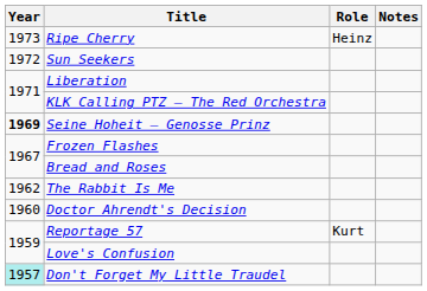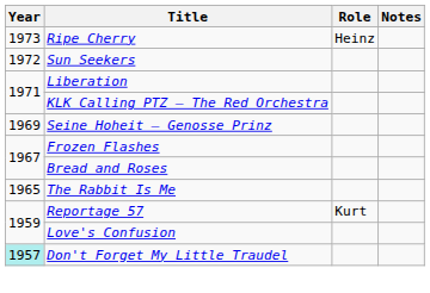 <table class="wikitable sortable">
 <tr>
 <th>Year</th>
 <th>Title</th>
 <th>Role</th>
 <th class="unsortable">Notes</th>
 </tr>
 <tr>
 <td>1973</td>
 <td><em><a href='#'>Ripe Cherry</a></em></td>
 <td>Heinz</td>
 <td></td>
 </tr>
 <tr>
 <td>1972</td>
 <td><em><a href='#'>Sun Seekers</a></em></td>
 <td></td>
 <td></td>
 </tr>
 <tr>
 <td rowspan=2>1971</td>
 <td><em><a href='#'>Liberation</a></em></td>
 <td></td>
 <td></td>
 </tr>
 <tr>
 <td><em><a href='#'>KLK Calling PTZ – The Red Orchestra</a></em></td>
 <td></td>
 <td></td>
 </tr>
 <tr>
-<td><strong>1969</strong></td>
+<td>1969</td>
 <td><em><a href='#'>Seine Hoheit – Genosse Prinz</a></em></td>
 <td></td>
 <td></td>
 </tr>
 <tr>
 <td rowspan=2>1967</td>
 <td><em><a href='#'>Frozen Flashes</a></em></td>
 <td></td>
 <td></td>
 </tr>
 <tr>
 <td><em><a href='#'>Bread and Roses</a></em></td>
 <td></td>
 <td></td>
 </tr>
 <tr>
-<td>1962</td>
+<td>1965</td>
 <td><em><a href='#'>The Rabbit Is Me</a></em></td>
-<td></td>
-<td></td>
-</tr>
-<tr>
-<td>1960</td>
-<td><em><a href='#'>Doctor Ahrendt's Decision</a></em></td>
 <td></td>
 <td></td>
 </tr>
 <tr>
 <td rowspan=2>1959</td>
 <td><em><a href='#'>Reportage 57</a></em></td>
 <td>Kurt</td>
 <td></td>
 </tr>
 <tr>
 <td><em><a href='#'>Love's Confusion</a></em></td>
 <td></td>
 <td></td>
 </tr>
 <tr>
 <td style="background: paleturquoise;">1957</td>
 <td><em><a href='#'>Don't Forget My Little Traudel</a></em></td>
 <td></td>
 <td></td>
 </tr>
 </table>
